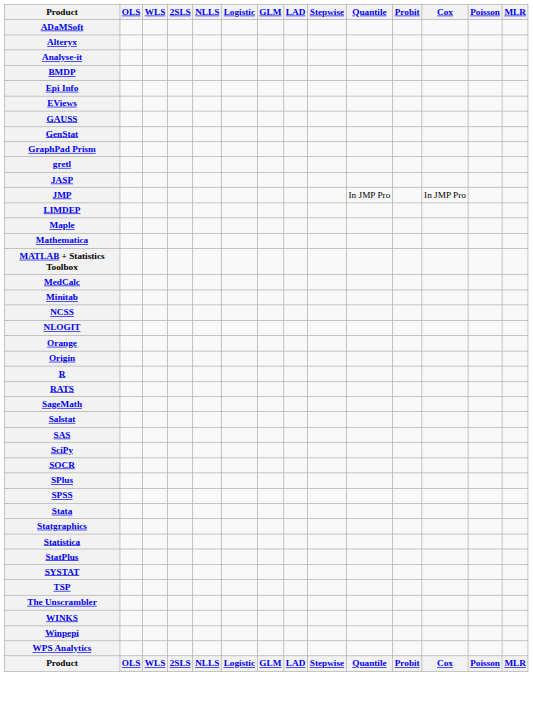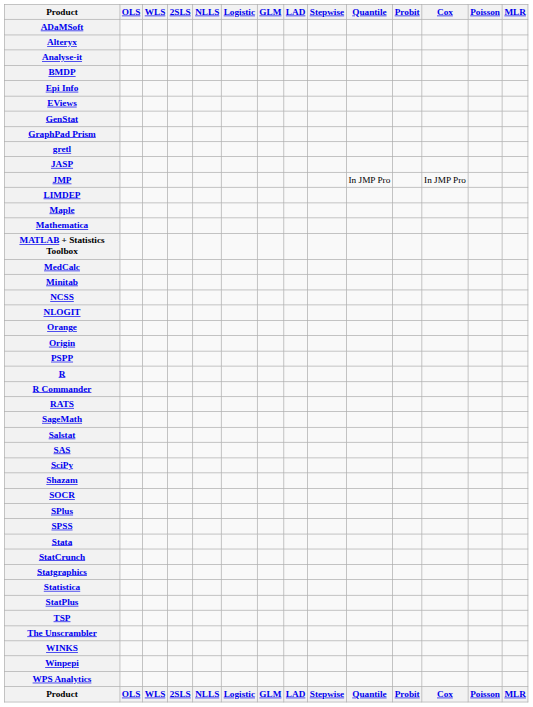 <table class="wikitable sortable" style="font-size: 85%; text-align: center; width: auto;">
 <tr>
 <th style="width:12em">Product</th>
 <th><a href='#'>OLS</a></th>
 <th><a href='#'>WLS</a></th>
 <th><a href='#'>2SLS</a></th>
 <th><a href='#'>NLLS</a></th>
 <th><a href='#'>Logistic</a></th>
 <th><a href='#'>GLM</a></th>
 <th><a href='#'>LAD</a></th>
 <th><a href='#'>Stepwise</a></th>
 <th><a href='#'>Quantile</a></th>
 <th><a href='#'>Probit</a></th>
 <th><a href='#'>Cox</a></th>
 <th><a href='#'>Poisson</a></th>
 <th><a href='#'>MLR</a></th>
 </tr>
 <tr>
 <th><a href='#'>ADaMSoft</a></th>
 <td></td>
 <td></td>
 <td></td>
 <td></td>
 <td></td>
 <td></td>
 <td></td>
 <td></td>
 <td></td>
 <td></td>
 <td></td>
 <td></td>
 <td></td>
 </tr>
 <tr>
 <th><a href='#'>Alteryx</a></th>
 <td></td>
 <td></td>
 <td></td>
 <td></td>
 <td></td>
 <td></td>
 <td></td>
 <td></td>
 <td></td>
 <td></td>
 <td></td>
 <td></td>
 <td></td>
 </tr>
 <tr>
 <th><a href='#'>Analyse-it</a></th>
 <td></td>
 <td></td>
 <td></td>
 <td></td>
 <td></td>
 <td></td>
 <td></td>
 <td></td>
 <td></td>
 <td></td>
 <td></td>
 <td></td>
 <td></td>
 </tr>
 <tr>
 <th><a href='#'>BMDP</a></th>
 <td></td>
 <td></td>
 <td></td>
 <td></td>
 <td></td>
 <td></td>
 <td></td>
 <td></td>
 <td></td>
 <td></td>
 <td></td>
 <td></td>
 <td></td>
 </tr>
 <tr>
 <th><a href='#'>Epi Info</a></th>
 <td></td>
 <td></td>
 <td></td>
 <td></td>
 <td></td>
 <td></td>
 <td></td>
 <td></td>
 <td></td>
 <td></td>
 <td></td>
 <td></td>
 <td></td>
 </tr>
 <tr>
 <th><a href='#'>EViews</a></th>
-<td></td>
-<td></td>
-<td></td>
-<td></td>
-<td></td>
-<td></td>
-<td></td>
-<td></td>
-<td></td>
-<td></td>
-<td></td>
-<td></td>
-<td></td>
-</tr>
-<tr>
-<th><a href='#'>GAUSS</a></th>
 <td></td>
 <td></td>
 <td></td>
 <td></td>
 <td></td>
 <td></td>
 <td></td>
 <td></td>
 <td></td>
 <td></td>
 <td></td>
 <td></td>
 <td></td>
 </tr>
 <tr>
 <th><a href='#'>GenStat</a></th>
 <td></td>
 <td></td>
 <td></td>
 <td></td>
 <td></td>
 <td></td>
 <td></td>
 <td></td>
 <td></td>
 <td></td>
 <td></td>
 <td></td>
 <td></td>
 </tr>
 <tr>
 <th><a href='#'>GraphPad Prism</a></th>
 <td></td>
 <td></td>
 <td></td>
 <td></td>
 <td></td>
 <td></td>
 <td></td>
 <td></td>
 <td></td>
 <td></td>
 <td></td>
 <td></td>
 <td></td>
 </tr>
 <tr>
 <th><a href='#'>gretl</a></th>
 <td></td>
 <td></td>
 <td></td>
 <td></td>
 <td></td>
 <td></td>
 <td></td>
 <td></td>
 <td></td>
 <td></td>
 <td></td>
 <td></td>
 <td></td>
 </tr>
 <tr>
 <th><a href='#'>JASP</a></th>
 <td></td>
 <td></td>
 <td></td>
 <td></td>
 <td></td>
 <td></td>
 <td></td>
 <td></td>
 <td></td>
 <td></td>
 <td></td>
 <td></td>
 <td></td>
 </tr>
 <tr>
 <th><a href='#'>JMP</a></th>
 <td></td>
 <td></td>
 <td></td>
 <td></td>
 <td></td>
 <td></td>
 <td></td>
 <td></td>
 <td>In JMP Pro</td>
 <td></td>
 <td>In JMP Pro</td>
 <td></td>
 <td></td>
 </tr>
 <tr>
 <th><a href='#'>LIMDEP</a></th>
 <td></td>
 <td></td>
 <td></td>
 <td></td>
 <td></td>
 <td></td>
 <td></td>
 <td></td>
 <td></td>
 <td></td>
 <td></td>
 <td></td>
 <td></td>
 </tr>
 <tr>
 <th><a href='#'>Maple</a></th>
 <td></td>
 <td></td>
 <td></td>
 <td></td>
 <td></td>
 <td></td>
 <td></td>
 <td></td>
 <td></td>
 <td></td>
 <td></td>
 <td></td>
 <td></td>
 </tr>
 <tr>
 <th><a href='#'>Mathematica</a></th>
 <td></td>
 <td></td>
 <td></td>
 <td></td>
 <td></td>
 <td></td>
 <td></td>
 <td></td>
 <td></td>
 <td></td>
 <td></td>
 <td></td>
 <td></td>
 </tr>
 <tr>
 <th><a href='#'>MATLAB</a> + Statistics Toolbox</th>
 <td></td>
 <td></td>
 <td></td>
 <td></td>
 <td></td>
 <td></td>
 <td></td>
 <td></td>
 <td></td>
 <td></td>
 <td></td>
 <td></td>
 <td></td>
 </tr>
 <tr>
 <th><a href='#'>MedCalc</a></th>
 <td></td>
 <td></td>
 <td></td>
 <td></td>
 <td></td>
 <td></td>
 <td></td>
 <td></td>
 <td></td>
 <td></td>
 <td></td>
 <td></td>
 <td></td>
 </tr>
 <tr>
 <th><a href='#'>Minitab</a></th>
 <td></td>
 <td></td>
 <td></td>
 <td></td>
 <td></td>
 <td></td>
 <td></td>
 <td></td>
 <td></td>
 <td></td>
 <td></td>
 <td></td>
 <td></td>
 </tr>
 <tr>
 <th><a href='#'>NCSS</a></th>
 <td></td>
 <td></td>
 <td></td>
 <td></td>
 <td></td>
 <td></td>
 <td></td>
 <td></td>
 <td></td>
 <td></td>
 <td></td>
 <td></td>
 <td></td>
 </tr>
 <tr>
 <th><a href='#'>NLOGIT</a></th>
 <td></td>
 <td></td>
 <td></td>
 <td></td>
 <td></td>
 <td></td>
 <td></td>
 <td></td>
 <td></td>
 <td></td>
 <td></td>
 <td></td>
 <td></td>
 </tr>
 <tr>
 <th><a href='#'>Orange</a></th>
 <td></td>
 <td></td>
 <td></td>
 <td></td>
 <td></td>
 <td></td>
 <td></td>
 <td></td>
 <td></td>
 <td></td>
 <td></td>
 <td></td>
 <td></td>
 </tr>
 <tr>
 <th><a href='#'>Origin</a></th>
 <td></td>
 <td></td>
 <td></td>
 <td></td>
 <td></td>
 <td></td>
 <td></td>
 <td></td>
 <td></td>
 <td></td>
 <td></td>
 <td></td>
 <td></td>
 </tr>
 <tr>
+<th><a href='#'>PSPP</a></th>
+<td></td>
+<td></td>
+<td></td>
+<td></td>
+<td></td>
+<td></td>
+<td></td>
+<td></td>
+<td></td>
+<td></td>
+<td></td>
+<td></td>
+<td></td>
+</tr>
+<tr>
 <th><a href='#'>R</a></th>
+<td></td>
+<td></td>
+<td></td>
+<td></td>
+<td></td>
+<td></td>
+<td></td>
+<td></td>
+<td></td>
+<td></td>
+<td></td>
+<td></td>
+<td></td>
+</tr>
+<tr>
+<th><a href='#'>R Commander</a></th>
 <td></td>
 <td></td>
 <td></td>
 <td></td>
 <td></td>
 <td></td>
 <td></td>
 <td></td>
 <td></td>
 <td></td>
 <td></td>
 <td></td>
 <td></td>
 </tr>
 <tr>
 <th><a href='#'>RATS</a></th>
 <td></td>
 <td></td>
 <td></td>
 <td></td>
 <td></td>
 <td></td>
 <td></td>
 <td></td>
 <td></td>
 <td></td>
 <td></td>
 <td></td>
 <td></td>
 </tr>
 <tr>
 <th><a href='#'>SageMath</a></th>
 <td></td>
 <td></td>
 <td></td>
 <td></td>
 <td></td>
 <td></td>
 <td></td>
 <td></td>
 <td></td>
 <td></td>
 <td></td>
 <td></td>
 <td></td>
 </tr>
 <tr>
 <th><a href='#'>Salstat</a></th>
 <td></td>
 <td></td>
 <td></td>
 <td></td>
 <td></td>
 <td></td>
 <td></td>
 <td></td>
 <td></td>
 <td></td>
 <td></td>
 <td></td>
 <td></td>
 </tr>
 <tr>
 <th><a href='#'>SAS</a></th>
 <td></td>
 <td></td>
 <td></td>
 <td></td>
 <td></td>
 <td></td>
 <td></td>
 <td></td>
 <td></td>
 <td></td>
 <td></td>
 <td></td>
 <td></td>
 </tr>
 <tr>
 <th><a href='#'>SciPy</a></th>
 <td></td>
 <td></td>
 <td></td>
 <td></td>
 <td></td>
 <td></td>
 <td></td>
 <td></td>
 <td></td>
 <td></td>
 <td></td>
 <td></td>
 <td></td>
 </tr>
 <tr>
+<th><a href='#'>Shazam</a></th>
+<td></td>
+<td></td>
+<td></td>
+<td></td>
+<td></td>
+<td></td>
+<td></td>
+<td></td>
+<td></td>
+<td></td>
+<td></td>
+<td></td>
+<td></td>
+</tr>
+<tr>
 <th><a href='#'>SOCR</a></th>
 <td></td>
 <td></td>
 <td></td>
 <td></td>
 <td></td>
 <td></td>
 <td></td>
 <td></td>
 <td></td>
 <td></td>
 <td></td>
 <td></td>
 <td></td>
 </tr>
 <tr>
 <th><a href='#'>SPlus</a></th>
 <td></td>
 <td></td>
 <td></td>
 <td></td>
 <td></td>
 <td></td>
 <td></td>
 <td></td>
 <td></td>
 <td></td>
 <td></td>
 <td></td>
 <td></td>
 </tr>
 <tr>
 <th><a href='#'>SPSS</a></th>
 <td></td>
 <td></td>
 <td></td>
 <td></td>
 <td></td>
 <td></td>
 <td></td>
 <td></td>
 <td></td>
 <td></td>
 <td></td>
 <td></td>
 <td></td>
 </tr>
 <tr>
 <th><a href='#'>Stata</a></th>
 <td></td>
 <td></td>
 <td></td>
 <td></td>
 <td></td>
 <td></td>
 <td></td>
 <td></td>
 <td></td>
 <td></td>
 <td></td>
 <td></td>
 <td></td>
 </tr>
 <tr>
+<th><a href='#'>StatCrunch</a></th>
+<td></td>
+<td></td>
+<td></td>
+<td></td>
+<td></td>
+<td></td>
+<td></td>
+<td></td>
+<td></td>
+<td></td>
+<td></td>
+<td></td>
+<td></td>
+</tr>
+<tr>
 <th><a href='#'>Statgraphics</a></th>
 <td></td>
 <td></td>
 <td></td>
 <td></td>
 <td></td>
 <td></td>
 <td></td>
 <td></td>
 <td></td>
 <td></td>
 <td></td>
 <td></td>
 <td></td>
 </tr>
 <tr>
 <th><a href='#'>Statistica</a></th>
 <td></td>
 <td></td>
 <td></td>
 <td></td>
 <td></td>
 <td></td>
 <td></td>
 <td></td>
 <td></td>
 <td></td>
 <td></td>
 <td></td>
 <td></td>
 </tr>
 <tr>
 <th><a href='#'>StatPlus</a></th>
-<td></td>
-<td></td>
-<td></td>
-<td></td>
-<td></td>
-<td></td>
-<td></td>
-<td></td>
-<td></td>
-<td></td>
-<td></td>
-<td></td>
-<td></td>
-</tr>
-<tr>
-<th><a href='#'>SYSTAT</a></th>
 <td></td>
 <td></td>
 <td></td>
 <td></td>
 <td></td>
 <td></td>
 <td></td>
 <td></td>
 <td></td>
 <td></td>
 <td></td>
 <td></td>
 <td></td>
 </tr>
 <tr>
 <th><a href='#'>TSP</a></th>
 <td></td>
 <td></td>
 <td></td>
 <td></td>
 <td></td>
 <td></td>
 <td></td>
 <td></td>
 <td></td>
 <td></td>
 <td></td>
 <td></td>
 <td></td>
 </tr>
 <tr>
 <th><a href='#'>The Unscrambler</a></th>
 <td></td>
 <td></td>
 <td></td>
 <td></td>
 <td></td>
 <td></td>
 <td></td>
 <td></td>
 <td></td>
 <td></td>
 <td></td>
 <td></td>
 <td></td>
 </tr>
 <tr>
 <th><a href='#'>WINKS</a></th>
 <td></td>
 <td></td>
 <td></td>
 <td></td>
 <td></td>
 <td></td>
 <td></td>
 <td></td>
 <td></td>
 <td></td>
 <td></td>
 <td></td>
 <td></td>
 </tr>
 <tr>
 <th><a href='#'>Winpepi</a></th>
 <td></td>
 <td></td>
 <td></td>
 <td></td>
 <td></td>
 <td></td>
 <td></td>
 <td></td>
 <td></td>
 <td></td>
 <td></td>
 <td></td>
 <td></td>
 </tr>
 <tr>
 <th><a href='#'>WPS Analytics</a></th>
 <td></td>
 <td></td>
 <td></td>
 <td></td>
 <td></td>
 <td></td>
 <td></td>
 <td></td>
 <td></td>
 <td></td>
 <td></td>
 <td></td>
 <td></td>
 </tr>
 <tr class="sortbottom">
 <th style="width:12em">Product</th>
 <th><a href='#'>OLS</a></th>
 <th><a href='#'>WLS</a></th>
 <th><a href='#'>2SLS</a></th>
 <th><a href='#'>NLLS</a></th>
 <th><a href='#'>Logistic</a></th>
 <th><a href='#'>GLM</a></th>
 <th><a href='#'>LAD</a></th>
 <th><a href='#'>Stepwise</a></th>
 <th><a href='#'>Quantile</a></th>
 <th><a href='#'>Probit</a></th>
 <th><a href='#'>Cox</a></th>
 <th><a href='#'>Poisson</a></th>
 <th><a href='#'>MLR</a></th>
 </tr>
 </table>
